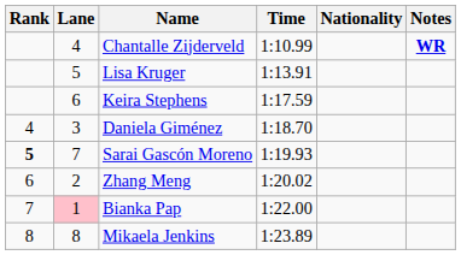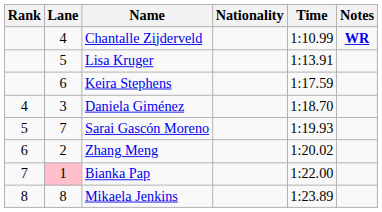 <table class="wikitable sortable" style="text-align:center">
 <tr>
 <th>Rank</th>
 <th>Lane</th>
 <th>Name</th>
+<th>Nationality</th>
 <th>Time</th>
-<th>Nationality</th>
 <th>Notes</th>
 </tr>
 <tr>
 <td></td>
 <td>4</td>
 <td align=left><a href='#'>Chantalle Zijderveld</a></td>
+<td align=left></td>
 <td>1:10.99</td>
-<td align=left></td>
 <td><strong><a href='#'>WR</a></strong></td>
 </tr>
 <tr>
 <td></td>
 <td>5</td>
 <td align=left><a href='#'>Lisa Kruger</a></td>
+<td align=left></td>
 <td>1:13.91</td>
-<td align=left></td>
 <td></td>
 </tr>
 <tr>
 <td></td>
 <td>6</td>
 <td align=left><a href='#'>Keira Stephens</a></td>
+<td align=left></td>
 <td>1:17.59</td>
-<td align=left></td>
 <td></td>
 </tr>
 <tr>
 <td>4</td>
 <td>3</td>
 <td align=left><a href='#'>Daniela Giménez</a></td>
+<td align=left></td>
 <td>1:18.70</td>
-<td align=left></td>
 <td></td>
 </tr>
 <tr>
-<td><strong>5</strong></td>
+<td>5</td>
 <td>7</td>
 <td align=left><a href='#'>Sarai Gascón Moreno</a></td>
+<td align=left></td>
 <td>1:19.93</td>
-<td align=left></td>
 <td></td>
 </tr>
 <tr>
 <td>6</td>
 <td>2</td>
 <td align=left><a href='#'>Zhang Meng</a></td>
+<td align=left></td>
 <td>1:20.02</td>
-<td align=left></td>
 <td></td>
 </tr>
 <tr>
 <td>7</td>
 <td style="background: pink;">1</td>
 <td align=left><a href='#'>Bianka Pap</a></td>
+<td align=left></td>
 <td>1:22.00</td>
-<td align=left></td>
 <td></td>
 </tr>
 <tr>
 <td>8</td>
 <td>8</td>
 <td align=left><a href='#'>Mikaela Jenkins</a></td>
+<td align=left></td>
 <td>1:23.89</td>
-<td align=left></td>
 <td></td>
 </tr>
 </table>
